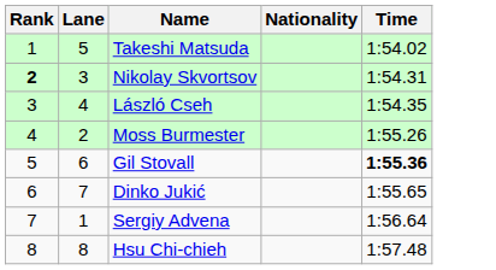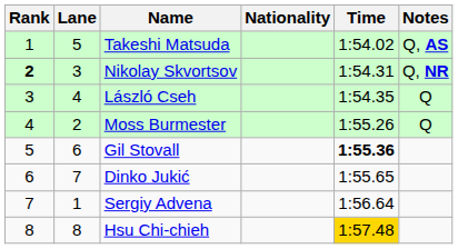 <table class="wikitable sortable" style="text-align:center">
 <tr bgcolor=ccffcc>
 <th>Rank</th>
 <th>Lane</th>
 <th>Name</th>
 <th>Nationality</th>
 <th>Time</th>
+<th>Notes</th>
 </tr>
 <tr bgcolor=ccffcc>
 <td>1</td>
 <td>5</td>
 <td align=left><a href='#'>Takeshi Matsuda</a></td>
 <td align=left></td>
 <td>1:54.02</td>
+<td>Q, <strong><a href='#'>AS</a></strong></td>
 </tr>
 <tr bgcolor=ccffcc>
 <td><strong>2</strong></td>
 <td>3</td>
 <td align=left><a href='#'>Nikolay Skvortsov</a></td>
 <td align=left></td>
 <td>1:54.31</td>
+<td>Q, <strong><a href='#'>NR</a></strong></td>
 </tr>
 <tr bgcolor=ccffcc>
 <td>3</td>
 <td>4</td>
 <td align=left><a href='#'>László Cseh</a></td>
 <td align=left></td>
 <td>1:54.35</td>
+<td>Q</td>
 </tr>
 <tr bgcolor=ccffcc>
 <td>4</td>
 <td>2</td>
 <td align=left><a href='#'>Moss Burmester</a></td>
 <td align=left></td>
 <td>1:55.26</td>
+<td>Q</td>
 </tr>
 <tr>
 <td>5</td>
 <td>6</td>
 <td align=left><a href='#'>Gil Stovall</a></td>
 <td align=left></td>
 <td><strong>1:55.36</strong></td>
+<td></td>
 </tr>
 <tr>
 <td>6</td>
 <td>7</td>
 <td align=left><a href='#'>Dinko Jukić</a></td>
 <td align=left></td>
 <td>1:55.65</td>
+<td></td>
 </tr>
 <tr>
 <td>7</td>
 <td>1</td>
 <td align=left><a href='#'>Sergiy Advena</a></td>
 <td align=left></td>
 <td>1:56.64</td>
+<td></td>
 </tr>
 <tr>
 <td>8</td>
 <td>8</td>
 <td align=left><a href='#'>Hsu Chi-chieh</a></td>
 <td align=left></td>
-<td>1:57.48</td>
+<td style="background: gold;">1:57.48</td>
+<td></td>
 </tr>
 </table>
